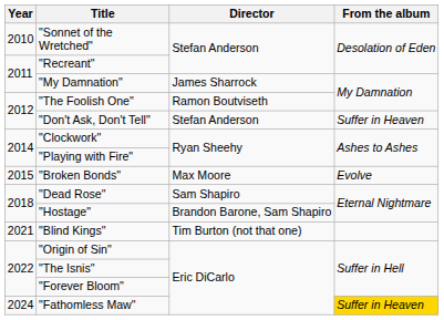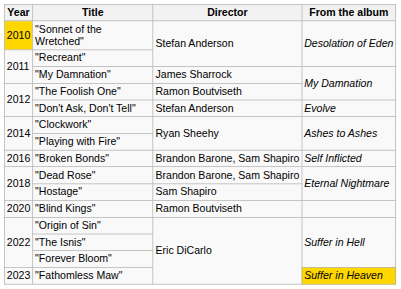 <table class="wikitable">
 <tr>
 <th>Year</th>
 <th style="width:175px;">Title</th>
 <th>Director</th>
 <th>From the album</th>
 </tr>
 <tr>
-<td>2010</td>
+<td style="background: gold;">2010</td>
 <td>"Sonnet of the Wretched"</td>
 <td rowspan="2">Stefan Anderson</td>
 <td rowspan="2"><em>Desolation of Eden</em></td>
 </tr>
 <tr>
 <td rowspan="2">2011</td>
 <td>"Recreant"</td>
 </tr>
 <tr>
 <td>"My Damnation"</td>
 <td>James Sharrock</td>
 <td rowspan="2"><em>My Damnation</em></td>
 </tr>
 <tr>
 <td rowspan="2">2012</td>
 <td>"The Foolish One"</td>
 <td>Ramon Boutviseth</td>
 </tr>
 <tr>
 <td>"Don't Ask, Don't Tell"</td>
 <td>Stefan Anderson</td>
-<td><em>Suffer in Heaven</em></td>
+<td><em>Evolve</em></td>
 </tr>
 <tr>
 <td rowspan="2">2014</td>
 <td>"Clockwork"</td>
 <td rowspan="2">Ryan Sheehy</td>
 <td rowspan="2"><em>Ashes to Ashes</em></td>
 </tr>
 <tr>
 <td>"Playing with Fire"</td>
 </tr>
 <tr>
-<td>2015</td>
+<td>2016</td>
 <td>"Broken Bonds"</td>
-<td>Max Moore</td>
-<td><em>Evolve</em></td>
+<td>Brandon Barone, Sam Shapiro</td>
+<td><em>Self Inflicted</em></td>
 </tr>
 <tr>
 <td rowspan="2">2018</td>
 <td>"Dead Rose"</td>
-<td>Sam Shapiro</td>
+<td>Brandon Barone, Sam Shapiro</td>
 <td rowspan="2"><em>Eternal Nightmare</em></td>
 </tr>
 <tr>
 <td>"Hostage"</td>
-<td>Brandon Barone, Sam Shapiro</td>
+<td>Sam Shapiro</td>
 </tr>
 <tr>
-<td>2021</td>
+<td>2020</td>
 <td>"Blind Kings"</td>
-<td>Tim Burton (not that one)</td>
+<td>Ramon Boutviseth</td>
 <td></td>
 </tr>
 <tr>
 <td rowspan="3">2022</td>
 <td>"Origin of Sin"</td>
 <td rowspan="4">Eric DiCarlo</td>
 <td rowspan="3"><em>Suffer in Hell</em></td>
 </tr>
 <tr>
 <td>"The Isnis"</td>
 </tr>
 <tr>
 <td>"Forever Bloom"</td>
 </tr>
 <tr>
-<td>2024</td>
+<td>2023</td>
 <td>"Fathomless Maw"</td>
 <td style="background: gold;"><em>Suffer in Heaven</em></td>
 </tr>
 </table>
